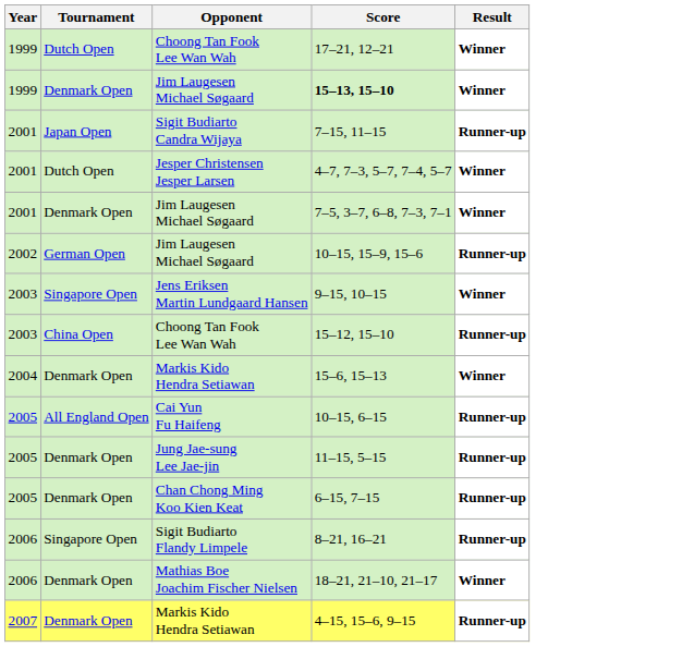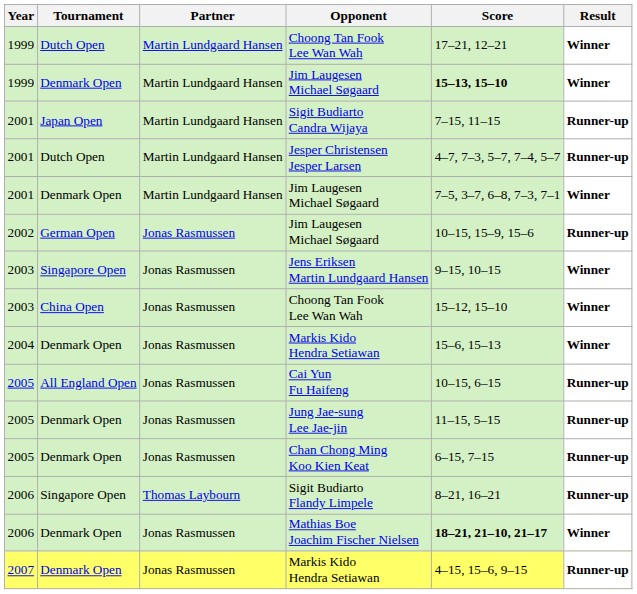 <table class="sortable wikitable" style="font-size: 90%;">
 <tr>
 <th>Year</th>
 <th>Tournament</th>
+<th>Partner</th>
 <th>Opponent</th>
 <th>Score</th>
 <th>Result</th>
 </tr>
 <tr style="background:#D4F1C5">
 <td align="center">1999</td>
 <td align="left"><a href='#'>Dutch Open</a></td>
+<td align="left"> <a href='#'>Martin Lundgaard Hansen</a></td>
 <td align="left"> <a href='#'>Choong Tan Fook</a><br> <a href='#'>Lee Wan Wah</a></td>
 <td align="left">17–21, 12–21</td>
 <td style="text-align:left; background:white"> <strong>Winner</strong></td>
 </tr>
 <tr style="background:#D4F1C5">
 <td align="center">1999</td>
 <td align="left"><a href='#'>Denmark Open</a></td>
+<td align="left"> Martin Lundgaard Hansen</td>
 <td align="left"> <a href='#'>Jim Laugesen</a><br> <a href='#'>Michael Søgaard</a></td>
 <td align="left"><strong>15–13, 15–10</strong></td>
 <td style="text-align:left; background:white"> <strong>Winner</strong></td>
 </tr>
 <tr style="background:#D4F1C5">
 <td align="center">2001</td>
 <td align="left"><a href='#'>Japan Open</a></td>
+<td align="left"> Martin Lundgaard Hansen</td>
 <td align="left"> <a href='#'>Sigit Budiarto</a><br> <a href='#'>Candra Wijaya</a></td>
 <td align="left">7–15, 11–15</td>
 <td style="text-align:left; background:white"> <strong>Runner-up</strong></td>
 </tr>
 <tr style="background:#D4F1C5">
 <td align="center">2001</td>
 <td align="left">Dutch Open</td>
+<td align="left"> Martin Lundgaard Hansen</td>
 <td align="left"> <a href='#'>Jesper Christensen</a><br> <a href='#'>Jesper Larsen</a></td>
 <td align="left">4–7, 7–3, 5–7, 7–4, 5–7</td>
-<td style="text-align:left; background:white"> <strong>Winner</strong></td>
+<td style="text-align:left; background:white"> <strong>Runner-up</strong></td>
 </tr>
 <tr style="background:#D4F1C5">
 <td align="center">2001</td>
 <td align="left">Denmark Open</td>
+<td align="left"> Martin Lundgaard Hansen</td>
 <td align="left"> Jim Laugesen<br> Michael Søgaard</td>
 <td align="left">7–5, 3–7, 6–8, 7–3, 7–1</td>
 <td style="text-align:left; background:white"> <strong>Winner</strong></td>
 </tr>
 <tr style="background:#D4F1C5">
 <td align="center">2002</td>
 <td align="left"><a href='#'>German Open</a></td>
+<td align="left"> <a href='#'>Jonas Rasmussen</a></td>
 <td align="left"> Jim Laugesen<br> Michael Søgaard</td>
 <td align="left">10–15, 15–9, 15–6</td>
 <td style="text-align:left; background:white"> <strong>Runner-up</strong></td>
 </tr>
 <tr style="background:#D4F1C5">
 <td align="center">2003</td>
 <td align="left"><a href='#'>Singapore Open</a></td>
+<td align="left"> Jonas Rasmussen</td>
 <td align="left"> <a href='#'>Jens Eriksen</a><br> <a href='#'>Martin Lundgaard Hansen</a></td>
 <td align="left">9–15, 10–15</td>
 <td style="text-align:left; background:white"> <strong>Winner</strong></td>
 </tr>
 <tr style="background:#D4F1C5">
 <td align="center">2003</td>
 <td align="left"><a href='#'>China Open</a></td>
+<td align="left"> Jonas Rasmussen</td>
 <td align="left"> Choong Tan Fook<br> Lee Wan Wah</td>
 <td align="left">15–12, 15–10</td>
-<td style="text-align:left; background:white"> <strong>Runner-up</strong></td>
+<td style="text-align:left; background:white"> <strong>Winner</strong></td>
 </tr>
 <tr style="background:#D4F1C5">
 <td align="center">2004</td>
 <td align="left">Denmark Open</td>
+<td align="left"> Jonas Rasmussen</td>
 <td align="left"> <a href='#'>Markis Kido</a><br> <a href='#'>Hendra Setiawan</a></td>
 <td align="left">15–6, 15–13</td>
 <td style="text-align:left; background:white"> <strong>Winner</strong></td>
 </tr>
 <tr style="background:#D4F1C5">
 <td align="center"><a href='#'>2005</a></td>
 <td align="left"><a href='#'>All England Open</a></td>
+<td align="left"> Jonas Rasmussen</td>
 <td align="left"> <a href='#'>Cai Yun</a><br> <a href='#'>Fu Haifeng</a></td>
 <td align="left">10–15, 6–15</td>
 <td style="text-align:left; background:white"> <strong>Runner-up</strong></td>
 </tr>
 <tr style="background:#D4F1C5">
 <td align="center">2005</td>
 <td align="left">Denmark Open</td>
+<td align="left"> Jonas Rasmussen</td>
 <td align="left"> <a href='#'>Jung Jae-sung</a><br> <a href='#'>Lee Jae-jin</a></td>
 <td align="left">11–15, 5–15</td>
 <td style="text-align:left; background:white"> <strong>Runner-up</strong></td>
 </tr>
 <tr style="background:#D4F1C5">
 <td align="center">2005</td>
 <td align="left">Denmark Open</td>
+<td align="left"> Jonas Rasmussen</td>
 <td align="left"> <a href='#'>Chan Chong Ming</a><br> <a href='#'>Koo Kien Keat</a></td>
 <td align="left">6–15, 7–15</td>
 <td style="text-align:left; background:white"> <strong>Runner-up</strong></td>
 </tr>
 <tr style="background:#D4F1C5">
 <td align="center">2006</td>
 <td align="left">Singapore Open</td>
+<td align="left"> <a href='#'>Thomas Laybourn</a></td>
 <td align="left"> Sigit Budiarto<br> <a href='#'>Flandy Limpele</a></td>
 <td align="left">8–21, 16–21</td>
 <td style="text-align:left; background:white"> <strong>Runner-up</strong></td>
 </tr>
 <tr style="background:#D4F1C5">
 <td align="center">2006</td>
 <td align="left">Denmark Open</td>
+<td align="left"> Jonas Rasmussen</td>
 <td align="left"> <a href='#'>Mathias Boe</a><br> <a href='#'>Joachim Fischer Nielsen</a></td>
-<td align="left">18–21, 21–10, 21–17</td>
+<td align="left"><strong>18–21, 21–10, 21–17</strong></td>
 <td style="text-align:left; background:white"> <strong>Winner</strong></td>
 </tr>
 <tr style="background:#FFFF67">
 <td align="center"><a href='#'>2007</a></td>
 <td align="left"><a href='#'>Denmark Open</a></td>
+<td align="left"> Jonas Rasmussen</td>
 <td align="left"> Markis Kido<br> Hendra Setiawan</td>
 <td align="left">4–15, 15–6, 9–15</td>
 <td style="text-align:left; background:white"> <strong>Runner-up</strong></td>
 </tr>
 </table>
